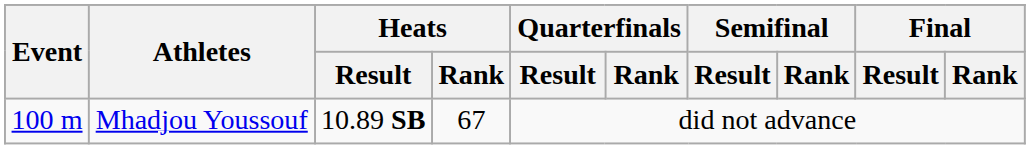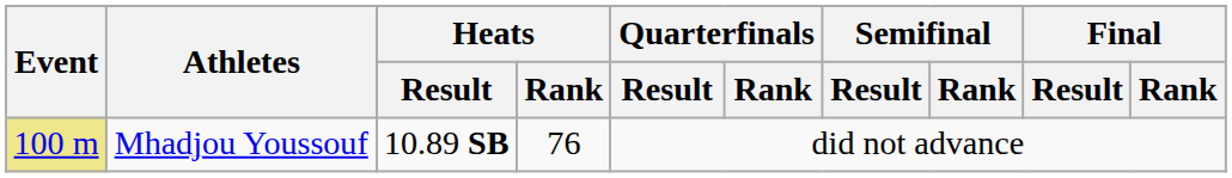 <table class="wikitable" border="1" style="font-size:90%">
 <tr>
 <th rowspan="2">Event</th>
 <th rowspan="2">Athletes</th>
 <th colspan="2">Heats</th>
 <th colspan="2">Quarterfinals</th>
 <th colspan="2">Semifinal</th>
 <th colspan="2">Final</th>
 </tr>
 <tr>
 <th>Result</th>
 <th>Rank</th>
 <th>Result</th>
 <th>Rank</th>
 <th>Result</th>
 <th>Rank</th>
 <th>Result</th>
 <th>Rank</th>
 </tr>
 <tr>
-<td><a href='#'>100 m</a></td>
+<td style="background: khaki;"><a href='#'>100 m</a></td>
 <td><a href='#'>Mhadjou Youssouf</a></td>
 <td align=center>10.89 <strong>SB</strong></td>
-<td align=center>67</td>
+<td align=center>76</td>
 <td align=center colspan=6>did not advance</td>
 </tr>
 </table>
